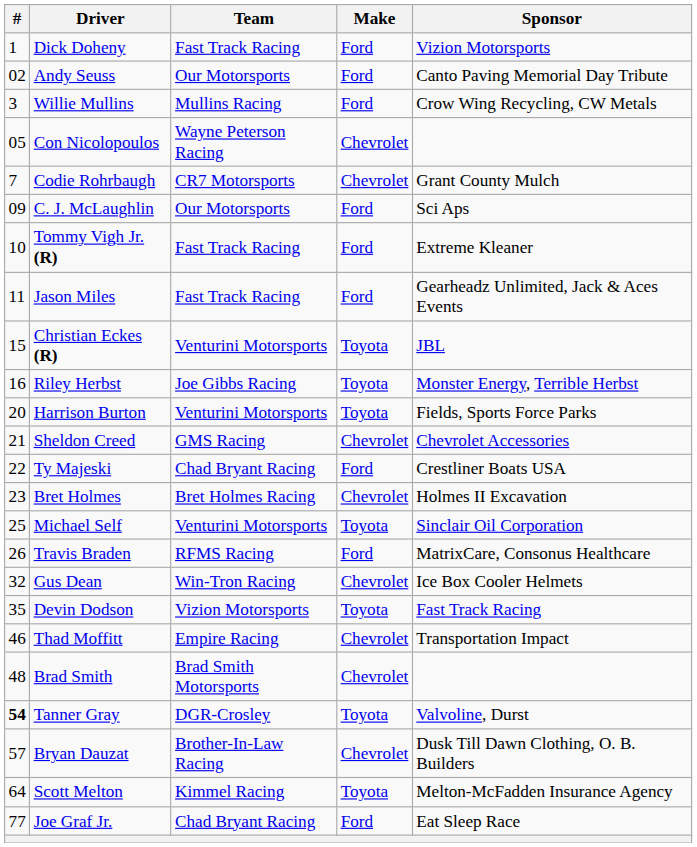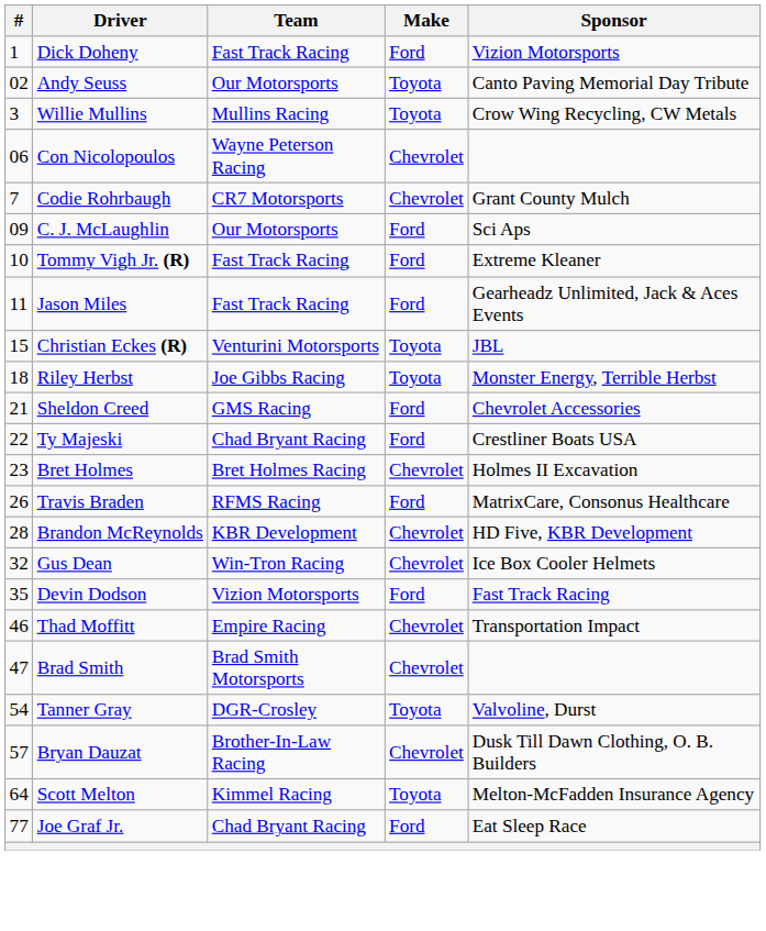 <table class="wikitable" style="font-size: 95%;">
 <tr>
 <th>#</th>
 <th>Driver</th>
 <th>Team</th>
 <th>Make</th>
 <th>Sponsor</th>
 </tr>
 <tr>
 <td>1</td>
 <td><a href='#'>Dick Doheny</a></td>
 <td><a href='#'>Fast Track Racing</a></td>
 <td><a href='#'>Ford</a></td>
 <td><a href='#'>Vizion Motorsports</a></td>
 </tr>
 <tr>
 <td>02</td>
 <td><a href='#'>Andy Seuss</a></td>
 <td><a href='#'>Our Motorsports</a></td>
-<td><a href='#'>Ford</a></td>
+<td><a href='#'>Toyota</a></td>
 <td>Canto Paving Memorial Day Tribute</td>
 </tr>
 <tr>
 <td>3</td>
 <td><a href='#'>Willie Mullins</a></td>
 <td><a href='#'>Mullins Racing</a></td>
-<td><a href='#'>Ford</a></td>
+<td><a href='#'>Toyota</a></td>
 <td>Crow Wing Recycling, CW Metals</td>
 </tr>
 <tr>
-<td>05</td>
+<td>06</td>
 <td><a href='#'>Con Nicolopoulos</a></td>
 <td><a href='#'>Wayne Peterson Racing</a></td>
 <td><a href='#'>Chevrolet</a></td>
 <td></td>
 </tr>
 <tr>
 <td>7</td>
 <td><a href='#'>Codie Rohrbaugh</a></td>
 <td><a href='#'>CR7 Motorsports</a></td>
 <td><a href='#'>Chevrolet</a></td>
 <td>Grant County Mulch</td>
 </tr>
 <tr>
 <td>09</td>
 <td><a href='#'>C. J. McLaughlin</a></td>
 <td><a href='#'>Our Motorsports</a></td>
 <td><a href='#'>Ford</a></td>
 <td>Sci Aps</td>
 </tr>
 <tr>
 <td>10</td>
 <td><a href='#'>Tommy Vigh Jr.</a> <strong>(R)</strong></td>
 <td><a href='#'>Fast Track Racing</a></td>
 <td><a href='#'>Ford</a></td>
 <td>Extreme Kleaner</td>
 </tr>
 <tr>
 <td>11</td>
 <td><a href='#'>Jason Miles</a></td>
 <td><a href='#'>Fast Track Racing</a></td>
 <td><a href='#'>Ford</a></td>
 <td>Gearheadz Unlimited, Jack & Aces Events</td>
 </tr>
 <tr>
 <td>15</td>
 <td><a href='#'>Christian Eckes</a> <strong>(R)</strong></td>
 <td><a href='#'>Venturini Motorsports</a></td>
 <td><a href='#'>Toyota</a></td>
 <td><a href='#'>JBL</a></td>
 </tr>
 <tr>
-<td>16</td>
+<td>18</td>
 <td><a href='#'>Riley Herbst</a></td>
 <td><a href='#'>Joe Gibbs Racing</a></td>
 <td><a href='#'>Toyota</a></td>
 <td><a href='#'>Monster Energy</a>, <a href='#'>Terrible Herbst</a></td>
 </tr>
 <tr>
-<td>20</td>
-<td><a href='#'>Harrison Burton</a></td>
-<td><a href='#'>Venturini Motorsports</a></td>
-<td><a href='#'>Toyota</a></td>
-<td>Fields, Sports Force Parks</td>
-</tr>
-<tr>
 <td>21</td>
 <td><a href='#'>Sheldon Creed</a></td>
 <td><a href='#'>GMS Racing</a></td>
-<td><a href='#'>Chevrolet</a></td>
+<td><a href='#'>Ford</a></td>
 <td><a href='#'>Chevrolet Accessories</a></td>
 </tr>
 <tr>
 <td>22</td>
 <td><a href='#'>Ty Majeski</a></td>
 <td><a href='#'>Chad Bryant Racing</a></td>
 <td><a href='#'>Ford</a></td>
 <td>Crestliner Boats USA</td>
 </tr>
 <tr>
 <td>23</td>
 <td><a href='#'>Bret Holmes</a></td>
 <td><a href='#'>Bret Holmes Racing</a></td>
 <td><a href='#'>Chevrolet</a></td>
 <td>Holmes II Excavation</td>
 </tr>
 <tr>
-<td>25</td>
-<td nowrap=""><a href='#'>Michael Self</a></td>
-<td><a href='#'>Venturini Motorsports</a></td>
-<td><a href='#'>Toyota</a></td>
-<td><a href='#'>Sinclair Oil Corporation</a></td>
-</tr>
-<tr>
 <td>26</td>
 <td><a href='#'>Travis Braden</a></td>
 <td><a href='#'>RFMS Racing</a></td>
 <td><a href='#'>Ford</a></td>
 <td>MatrixCare, Consonus Healthcare</td>
+</tr>
+<tr>
+<td>28</td>
+<td nowrap=""><a href='#'>Brandon McReynolds</a></td>
+<td><a href='#'>KBR Development</a></td>
+<td><a href='#'>Chevrolet</a></td>
+<td>HD Five, <a href='#'>KBR Development</a></td>
 </tr>
 <tr>
 <td>32</td>
 <td><a href='#'>Gus Dean</a></td>
 <td><a href='#'>Win-Tron Racing</a></td>
 <td><a href='#'>Chevrolet</a></td>
 <td>Ice Box Cooler Helmets</td>
 </tr>
 <tr>
 <td>35</td>
 <td><a href='#'>Devin Dodson</a></td>
 <td><a href='#'>Vizion Motorsports</a></td>
-<td><a href='#'>Toyota</a></td>
+<td><a href='#'>Ford</a></td>
 <td><a href='#'>Fast Track Racing</a></td>
 </tr>
 <tr>
 <td>46</td>
 <td><a href='#'>Thad Moffitt</a></td>
 <td><a href='#'>Empire Racing</a></td>
 <td><a href='#'>Chevrolet</a></td>
 <td>Transportation Impact</td>
 </tr>
 <tr>
-<td>48</td>
+<td>47</td>
 <td><a href='#'>Brad Smith</a></td>
 <td><a href='#'>Brad Smith Motorsports</a></td>
 <td><a href='#'>Chevrolet</a></td>
 <td></td>
 </tr>
 <tr>
-<td><strong>54</strong></td>
+<td>54</td>
 <td><a href='#'>Tanner Gray</a></td>
 <td><a href='#'>DGR-Crosley</a></td>
 <td><a href='#'>Toyota</a></td>
 <td><a href='#'>Valvoline</a>, Durst</td>
 </tr>
 <tr>
 <td>57</td>
 <td><a href='#'>Bryan Dauzat</a></td>
 <td><a href='#'>Brother-In-Law Racing</a></td>
 <td><a href='#'>Chevrolet</a></td>
 <td>Dusk Till Dawn Clothing, O. B. Builders</td>
 </tr>
 <tr>
 <td>64</td>
 <td><a href='#'>Scott Melton</a></td>
 <td><a href='#'>Kimmel Racing</a></td>
 <td><a href='#'>Toyota</a></td>
 <td>Melton-McFadden Insurance Agency</td>
 </tr>
 <tr>
 <td>77</td>
 <td><a href='#'>Joe Graf Jr.</a></td>
 <td><a href='#'>Chad Bryant Racing</a></td>
 <td><a href='#'>Ford</a></td>
 <td>Eat Sleep Race</td>
 </tr>
 <tr>
 <th colspan="5"></th>
 </tr>
 </table>
